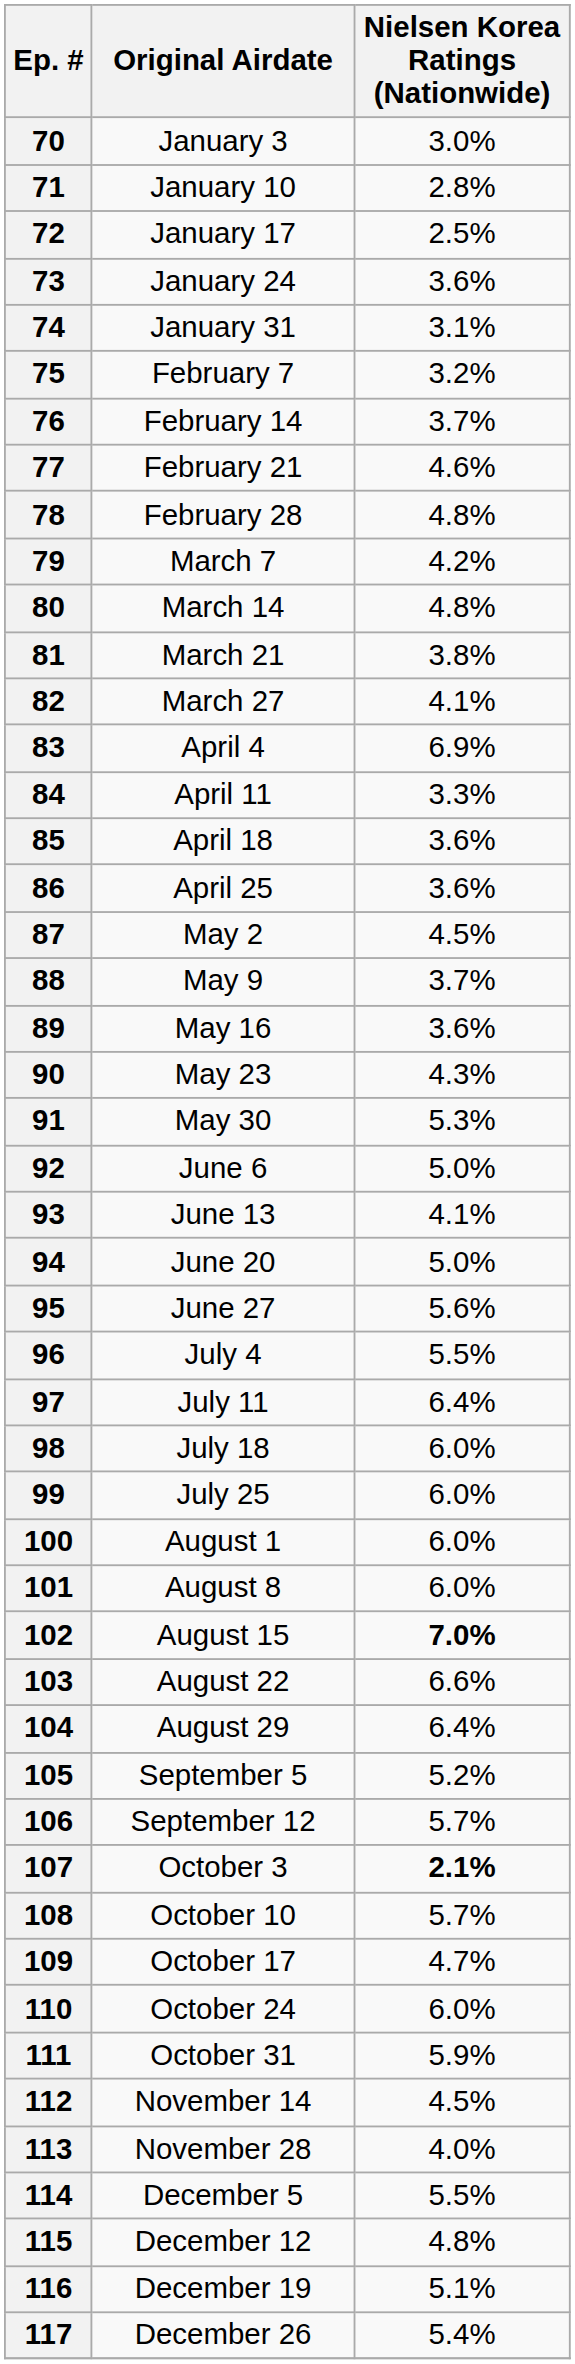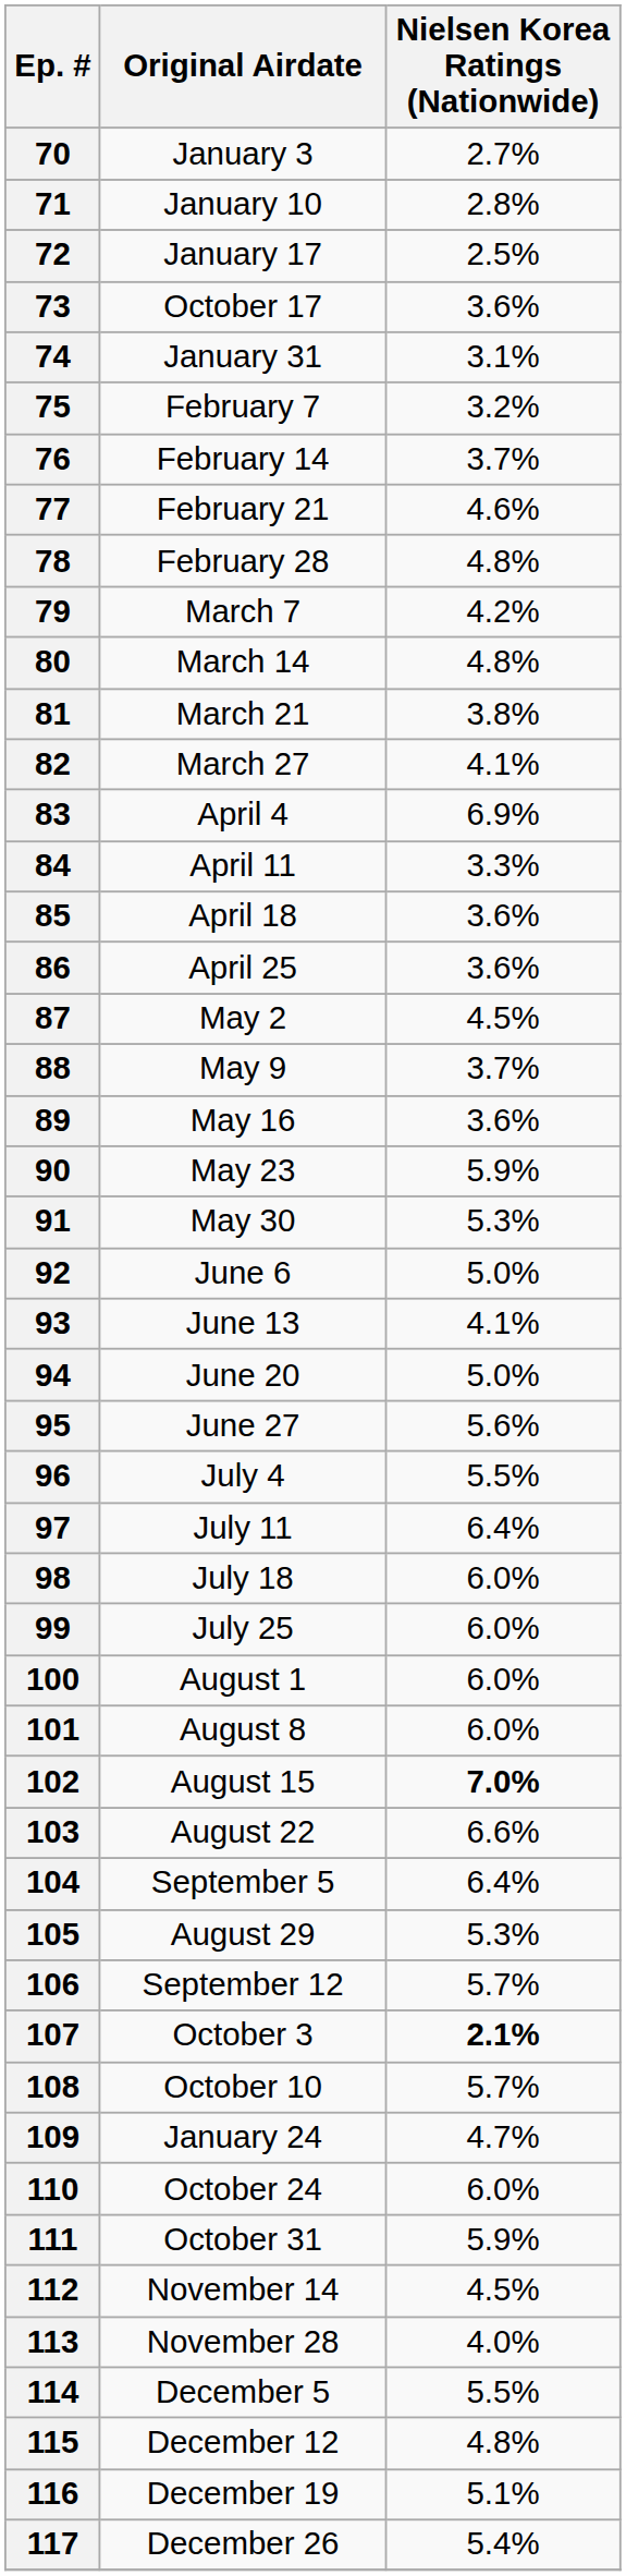 <table class="wikitable" style="text-align:center">
 <tr>
 <th style=width:40px>Ep. #</th>
 <th style=width:135px>Original Airdate</th>
 <th colspan="1" width=110>Nielsen Korea Ratings (Nationwide)<br></th>
 </tr>
 <tr>
 <th>70</th>
 <td>January 3</td>
-<td>3.0%</td>
+<td>2.7%</td>
 </tr>
 <tr>
 <th>71</th>
 <td>January 10</td>
 <td>2.8%</td>
 </tr>
 <tr>
 <th>72</th>
 <td>January 17</td>
 <td>2.5%</td>
 </tr>
 <tr>
 <th>73</th>
-<td>January 24</td>
+<td>October 17</td>
 <td>3.6%</td>
 </tr>
 <tr>
 <th>74</th>
 <td>January 31</td>
 <td>3.1%</td>
 </tr>
 <tr>
 <th>75</th>
 <td>February 7</td>
 <td>3.2%</td>
 </tr>
 <tr>
 <th>76</th>
 <td>February 14</td>
 <td>3.7%</td>
 </tr>
 <tr>
 <th>77</th>
 <td>February 21</td>
 <td>4.6%</td>
 </tr>
 <tr>
 <th>78</th>
 <td>February 28</td>
 <td>4.8%</td>
 </tr>
 <tr>
 <th>79</th>
 <td>March 7</td>
 <td>4.2%</td>
 </tr>
 <tr>
 <th>80</th>
 <td>March 14</td>
 <td>4.8%</td>
 </tr>
 <tr>
 <th>81</th>
 <td>March 21</td>
 <td>3.8%</td>
 </tr>
 <tr>
 <th>82</th>
 <td>March 27</td>
 <td>4.1%</td>
 </tr>
 <tr>
 <th>83</th>
 <td>April 4</td>
 <td>6.9%</td>
 </tr>
 <tr>
 <th>84</th>
 <td>April 11</td>
 <td>3.3%</td>
 </tr>
 <tr>
 <th>85</th>
 <td>April 18</td>
 <td>3.6%</td>
 </tr>
 <tr>
 <th>86</th>
 <td>April 25</td>
 <td>3.6%</td>
 </tr>
 <tr>
 <th>87</th>
 <td>May 2</td>
 <td>4.5%</td>
 </tr>
 <tr>
 <th>88</th>
 <td>May 9</td>
 <td>3.7%</td>
 </tr>
 <tr>
 <th>89</th>
 <td>May 16</td>
 <td>3.6%</td>
 </tr>
 <tr>
 <th>90</th>
 <td>May 23</td>
-<td>4.3%</td>
+<td>5.9%</td>
 </tr>
 <tr>
 <th>91</th>
 <td>May 30</td>
 <td>5.3%</td>
 </tr>
 <tr>
 <th>92</th>
 <td>June 6</td>
 <td>5.0%</td>
 </tr>
 <tr>
 <th>93</th>
 <td>June 13</td>
 <td>4.1%</td>
 </tr>
 <tr>
 <th>94</th>
 <td>June 20</td>
 <td>5.0%</td>
 </tr>
 <tr>
 <th>95</th>
 <td>June 27</td>
 <td>5.6%</td>
 </tr>
 <tr>
 <th>96</th>
 <td>July 4</td>
 <td>5.5%</td>
 </tr>
 <tr>
 <th>97</th>
 <td>July 11</td>
 <td>6.4%</td>
 </tr>
 <tr>
 <th>98</th>
 <td>July 18</td>
 <td>6.0%</td>
 </tr>
 <tr>
 <th>99</th>
 <td>July 25</td>
 <td>6.0%</td>
 </tr>
 <tr>
 <th>100</th>
 <td>August 1</td>
 <td>6.0%</td>
 </tr>
 <tr>
 <th>101</th>
 <td>August 8</td>
 <td>6.0%</td>
 </tr>
 <tr>
 <th>102</th>
 <td>August 15</td>
 <td><span><strong>7.0%</strong></span></td>
 </tr>
 <tr>
 <th>103</th>
 <td>August 22</td>
 <td>6.6%</td>
 </tr>
 <tr>
 <th>104</th>
-<td>August 29</td>
+<td>September 5</td>
 <td>6.4%</td>
 </tr>
 <tr>
 <th>105</th>
-<td>September 5</td>
-<td>5.2%</td>
+<td>August 29</td>
+<td>5.3%</td>
 </tr>
 <tr>
 <th>106</th>
 <td>September 12</td>
 <td>5.7%</td>
 </tr>
 <tr>
 <th>107</th>
 <td>October 3</td>
 <td><span><strong>2.1%</strong></span></td>
 </tr>
 <tr>
 <th>108</th>
 <td>October 10</td>
 <td>5.7%</td>
 </tr>
 <tr>
 <th>109</th>
-<td>October 17</td>
+<td>January 24</td>
 <td>4.7%</td>
 </tr>
 <tr>
 <th>110</th>
 <td>October 24</td>
 <td>6.0%</td>
 </tr>
 <tr>
 <th>111</th>
 <td>October 31</td>
 <td>5.9%</td>
 </tr>
 <tr>
 <th>112</th>
 <td>November 14</td>
 <td>4.5%</td>
 </tr>
 <tr>
 <th>113</th>
 <td>November 28</td>
 <td>4.0%</td>
 </tr>
 <tr>
 <th>114</th>
 <td>December 5</td>
 <td>5.5%</td>
 </tr>
 <tr>
 <th>115</th>
 <td>December 12</td>
 <td>4.8%</td>
 </tr>
 <tr>
 <th>116</th>
 <td>December 19</td>
 <td>5.1%</td>
 </tr>
 <tr>
 <th>117</th>
 <td>December 26</td>
 <td>5.4%</td>
 </tr>
 <tr>
 </tr>
 </table>
